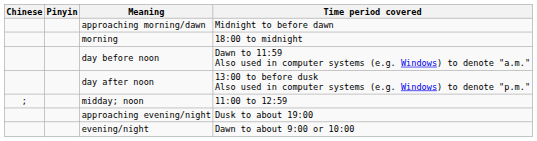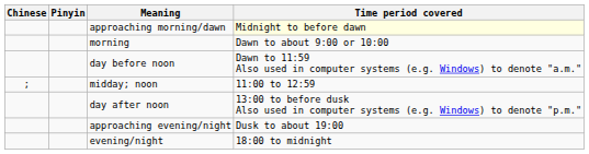 <table class="wikitable">
 <tr>
 <th>Chinese</th>
 <th>Pinyin</th>
 <th>Meaning</th>
 <th>Time period covered</th>
 </tr>
 <tr>
 <td colspan="1" align=center></td>
 <td></td>
 <td>approaching morning/dawn</td>
-<td>Midnight to before dawn</td>
+<td style="background: lightyellow;">Midnight to before dawn</td>
 </tr>
 <tr>
 <td colspan="1" align=center></td>
 <td></td>
 <td>morning</td>
-<td>18:00 to midnight</td>
+<td>Dawn to about 9:00 or 10:00</td>
 </tr>
 <tr>
 <td colspan="1" align=center></td>
 <td></td>
 <td>day before noon</td>
 <td>Dawn to 11:59<br> Also used in computer systems (e.g. <a href='#'>Windows</a>) to denote "a.m."</td>
 </tr>
 <tr>
+<td colspan="1" align=center>; </td>
+<td></td>
+<td>midday; noon</td>
+<td>11:00 to 12:59</td>
+</tr>
+<tr>
 <td colspan="1" align=center></td>
 <td></td>
 <td>day after noon</td>
 <td>13:00 to before dusk<br> Also used in computer systems (e.g. <a href='#'>Windows</a>) to denote "p.m."</td>
-</tr>
-<tr>
-<td colspan="1" align=center>; </td>
-<td></td>
-<td>midday; noon</td>
-<td>11:00 to 12:59</td>
 </tr>
 <tr>
 <td colspan="1" align=center></td>
 <td></td>
 <td>approaching evening/night</td>
 <td>Dusk to about 19:00</td>
 </tr>
 <tr>
 <td colspan="1" align=center></td>
 <td></td>
 <td>evening/night</td>
-<td>Dawn to about 9:00 or 10:00</td>
+<td>18:00 to midnight</td>
 </tr>
 </table>
